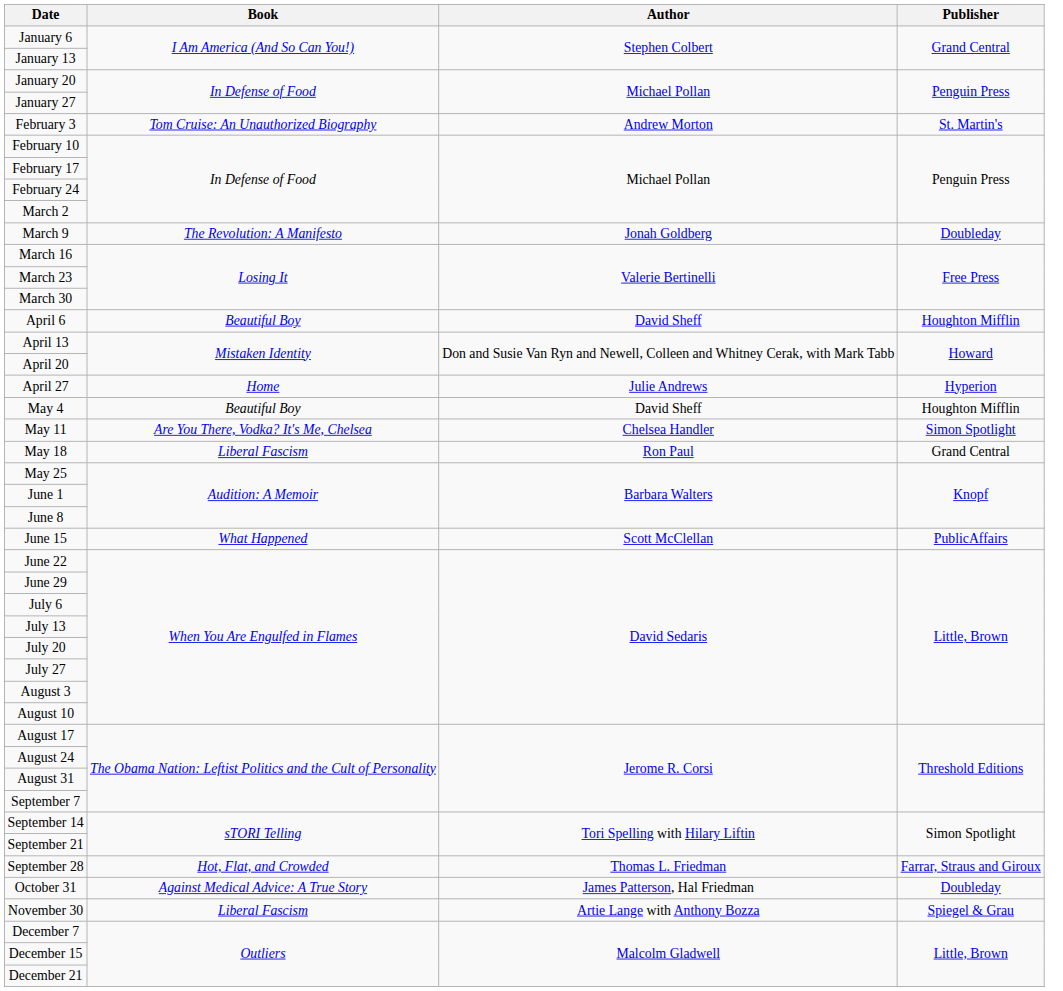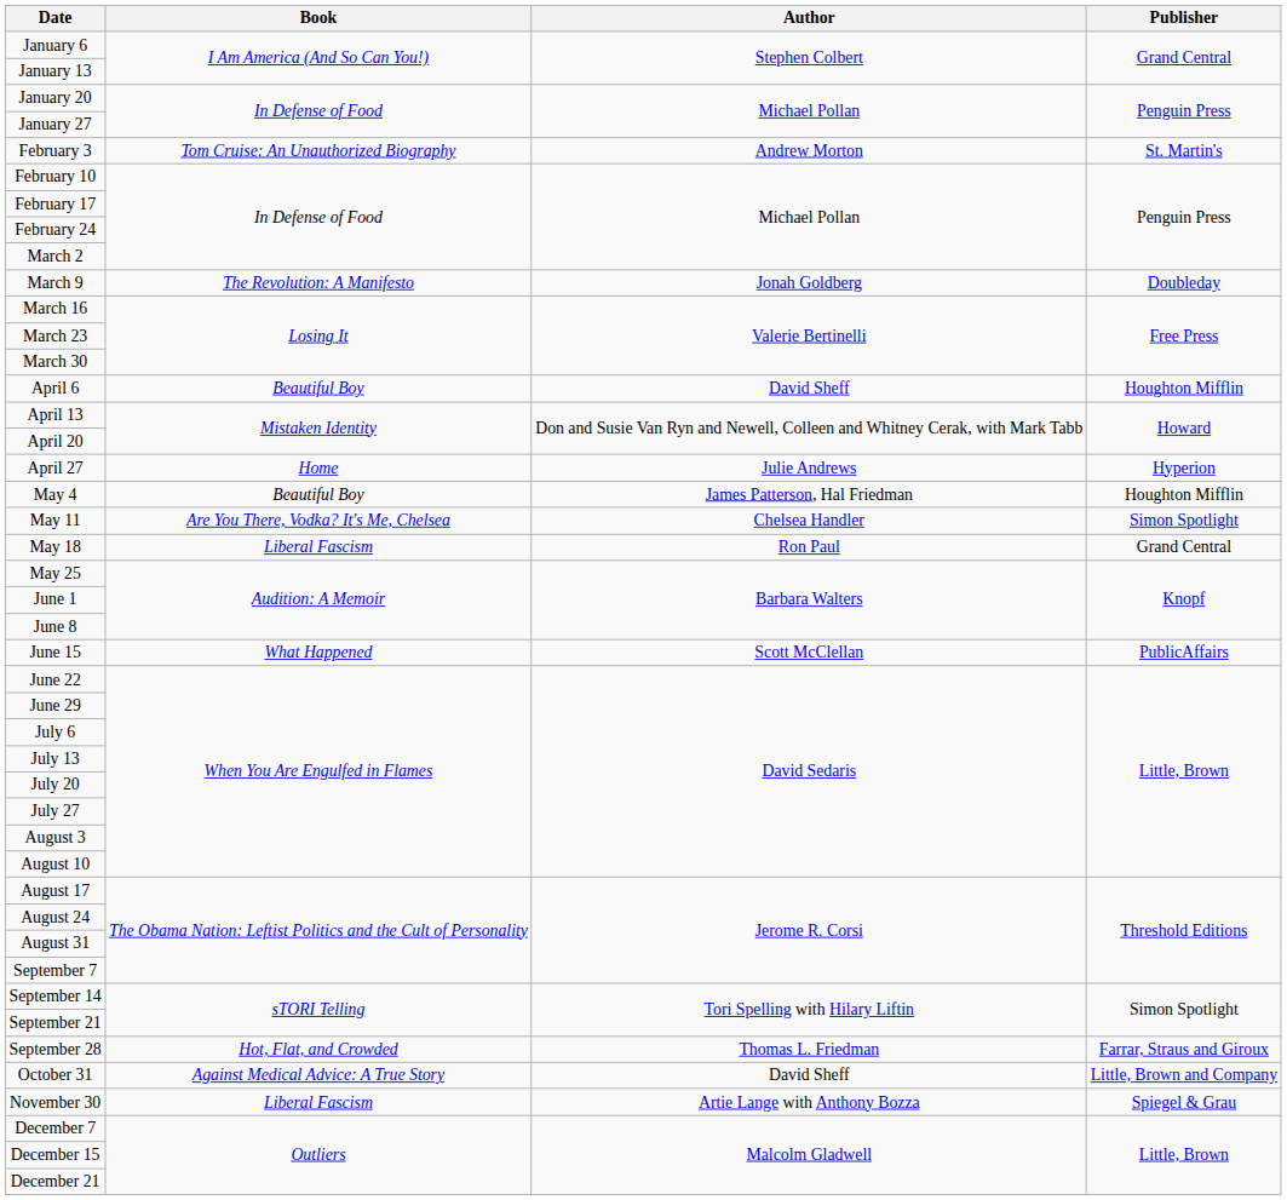 <table class="wikitable" style="text-align: center">
 <tr>
 <th>Date</th>
 <th>Book</th>
 <th>Author</th>
 <th>Publisher</th>
 </tr>
 <tr>
 <td>January 6</td>
 <td rowspan="2"><em><a href='#'>I Am America (And So Can You!)</a></em></td>
 <td rowspan="2"><a href='#'>Stephen Colbert</a></td>
 <td rowspan="2"><a href='#'>Grand Central</a></td>
 </tr>
 <tr>
 <td>January 13</td>
 </tr>
 <tr>
 <td>January 20</td>
 <td rowspan="2"><em><a href='#'>In Defense of Food</a></em></td>
 <td rowspan="2"><a href='#'>Michael Pollan</a></td>
 <td rowspan="2"><a href='#'>Penguin Press</a></td>
 </tr>
 <tr>
 <td>January 27</td>
 </tr>
 <tr>
 <td>February 3</td>
 <td><em><a href='#'>Tom Cruise: An Unauthorized Biography</a></em></td>
 <td><a href='#'>Andrew Morton</a></td>
 <td><a href='#'>St. Martin's</a></td>
 </tr>
 <tr>
 <td>February 10</td>
 <td rowspan="4"><em>In Defense of Food</em></td>
 <td rowspan="4">Michael Pollan</td>
 <td rowspan="4">Penguin Press</td>
 </tr>
 <tr>
 <td>February 17</td>
 </tr>
 <tr>
 <td>February 24</td>
 </tr>
 <tr>
 <td>March 2</td>
 </tr>
 <tr>
 <td>March 9</td>
 <td><em><a href='#'>The Revolution: A Manifesto</a></em></td>
 <td><a href='#'>Jonah Goldberg</a></td>
 <td><a href='#'>Doubleday</a></td>
 </tr>
 <tr>
 <td>March 16</td>
 <td rowspan="3"><em><a href='#'>Losing It</a></em></td>
 <td rowspan="3"><a href='#'>Valerie Bertinelli</a></td>
 <td rowspan="3"><a href='#'>Free Press</a></td>
 </tr>
 <tr>
 <td>March 23</td>
 </tr>
 <tr>
 <td>March 30</td>
 </tr>
 <tr>
 <td>April 6</td>
 <td><em><a href='#'>Beautiful Boy</a></em></td>
 <td><a href='#'>David Sheff</a></td>
 <td><a href='#'>Houghton Mifflin</a></td>
 </tr>
 <tr>
 <td>April 13</td>
 <td rowspan="2"><em><a href='#'>Mistaken Identity</a></em></td>
 <td rowspan="2">Don and Susie Van Ryn and Newell, Colleen and Whitney Cerak, with Mark Tabb</td>
 <td rowspan="2"><a href='#'>Howard</a></td>
 </tr>
 <tr>
 <td>April 20</td>
 </tr>
 <tr>
 <td>April 27</td>
 <td><em><a href='#'>Home</a></em></td>
 <td><a href='#'>Julie Andrews</a></td>
 <td><a href='#'>Hyperion</a></td>
 </tr>
 <tr>
 <td>May 4</td>
 <td><em>Beautiful Boy</em></td>
-<td>David Sheff</td>
+<td><a href='#'>James Patterson</a>, Hal Friedman</td>
 <td>Houghton Mifflin</td>
 </tr>
 <tr>
 <td>May 11</td>
 <td><em><a href='#'>Are You There, Vodka? It's Me, Chelsea</a></em></td>
 <td><a href='#'>Chelsea Handler</a></td>
 <td><a href='#'>Simon Spotlight</a></td>
 </tr>
 <tr>
 <td>May 18</td>
 <td><em><a href='#'>Liberal Fascism</a></em></td>
 <td><a href='#'>Ron Paul</a></td>
 <td>Grand Central</td>
 </tr>
 <tr>
 <td>May 25</td>
 <td rowspan="3"><em><a href='#'>Audition: A Memoir</a></em></td>
 <td rowspan="3"><a href='#'>Barbara Walters</a></td>
 <td rowspan="3"><a href='#'>Knopf</a></td>
 </tr>
 <tr>
 <td>June 1</td>
 </tr>
 <tr>
 <td>June 8</td>
 </tr>
 <tr>
 <td>June 15</td>
 <td><em><a href='#'>What Happened</a></em></td>
 <td><a href='#'>Scott McClellan</a></td>
 <td><a href='#'>PublicAffairs</a></td>
 </tr>
 <tr>
 <td>June 22</td>
 <td rowspan="8"><em><a href='#'>When You Are Engulfed in Flames</a></em></td>
 <td rowspan="8"><a href='#'>David Sedaris</a></td>
 <td rowspan="8"><a href='#'>Little, Brown</a></td>
 </tr>
 <tr>
 <td>June 29</td>
 </tr>
 <tr>
 <td>July 6</td>
 </tr>
 <tr>
 <td>July 13</td>
 </tr>
 <tr>
 <td>July 20</td>
 </tr>
 <tr>
 <td>July 27</td>
 </tr>
 <tr>
 <td>August 3</td>
 </tr>
 <tr>
 <td>August 10</td>
 </tr>
 <tr>
 <td>August 17</td>
 <td rowspan="4"><em><a href='#'>The Obama Nation: Leftist Politics and the Cult of Personality</a></em></td>
 <td rowspan="4"><a href='#'>Jerome R. Corsi</a></td>
 <td rowspan="4"><a href='#'>Threshold Editions</a></td>
 </tr>
 <tr>
 <td>August 24</td>
 </tr>
 <tr>
 <td>August 31</td>
 </tr>
 <tr>
 <td>September 7</td>
 </tr>
 <tr>
 <td>September 14</td>
 <td rowspan="2"><em><a href='#'>sTORI Telling</a></em></td>
 <td rowspan="2"><a href='#'>Tori Spelling</a> with <a href='#'>Hilary Liftin</a></td>
 <td rowspan="2">Simon Spotlight</td>
 </tr>
 <tr>
 <td>September 21</td>
 </tr>
 <tr>
 <td>September 28</td>
 <td><em><a href='#'>Hot, Flat, and Crowded</a></em></td>
 <td><a href='#'>Thomas L. Friedman</a></td>
 <td><a href='#'>Farrar, Straus and Giroux</a></td>
 </tr>
 <tr>
 <td>October 31</td>
 <td><em><a href='#'>Against Medical Advice: A True Story</a></em></td>
-<td><a href='#'>James Patterson</a>, Hal Friedman</td>
-<td><a href='#'>Doubleday</a></td>
+<td>David Sheff</td>
+<td><a href='#'>Little, Brown and Company</a></td>
 </tr>
 <tr>
 <td>November 30</td>
 <td><em><a href='#'>Liberal Fascism</a></em></td>
 <td><a href='#'>Artie Lange</a> with <a href='#'>Anthony Bozza</a></td>
 <td><a href='#'>Spiegel & Grau</a></td>
 </tr>
 <tr>
 <td>December 7</td>
 <td rowspan="3"><em><a href='#'>Outliers</a></em></td>
 <td rowspan="3"><a href='#'>Malcolm Gladwell</a></td>
 <td rowspan="3"><a href='#'>Little, Brown</a></td>
 </tr>
 <tr>
 <td>December 15</td>
 </tr>
 <tr>
 <td>December 21</td>
 </tr>
 </table>
